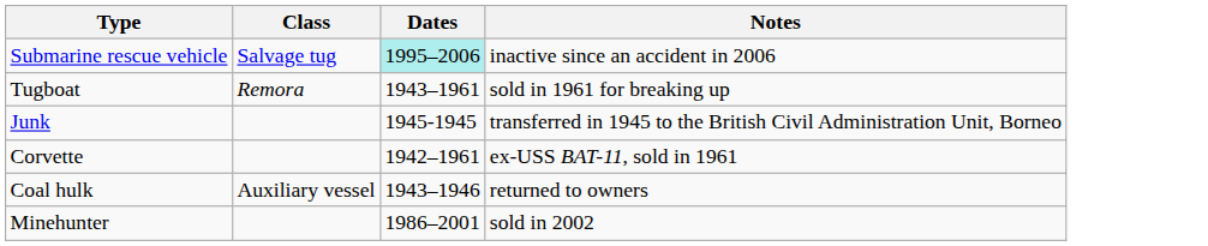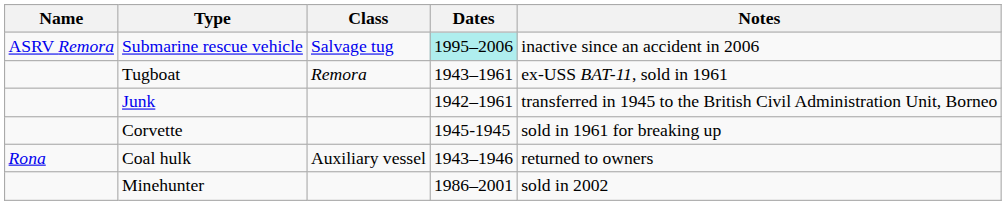 <table class="wikitable sortable" border="1">
 <tr>
+<th>Name</th>
 <th>Type</th>
 <th>Class</th>
 <th>Dates</th>
 <th>Notes</th>
 </tr>
 <tr>
+<td><a href='#'>ASRV <em>Remora</em></a></td>
 <td><a href='#'>Submarine rescue vehicle</a></td>
 <td><a href='#'>Salvage tug</a></td>
 <td style="background: paleturquoise;">1995–2006</td>
 <td>inactive since an accident in 2006</td>
 </tr>
 <tr>
+<td></td>
 <td>Tugboat</td>
 <td><em>Remora</em></td>
 <td>1943–1961</td>
+<td>ex-USS <em>BAT-11</em>, sold in  1961</td>
+</tr>
+<tr>
+<td></td>
+<td><a href='#'>Junk</a></td>
+<td></td>
+<td>1942–1961</td>
+<td>transferred in 1945 to the British Civil Administration Unit, Borneo</td>
+</tr>
+<tr>
+<td></td>
+<td>Corvette</td>
+<td></td>
+<td>1945-1945</td>
 <td>sold in 1961 for breaking up</td>
 </tr>
 <tr>
-<td><a href='#'>Junk</a></td>
-<td></td>
-<td>1945-1945</td>
-<td>transferred in 1945 to the British Civil Administration Unit, Borneo</td>
-</tr>
-<tr>
-<td>Corvette</td>
-<td></td>
-<td>1942–1961</td>
-<td>ex-USS <em>BAT-11</em>, sold in  1961</td>
-</tr>
-<tr>
+<td><a href='#'><em>Rona</em></a></td>
 <td>Coal hulk</td>
 <td>Auxiliary vessel</td>
 <td>1943–1946</td>
 <td>returned to owners</td>
 </tr>
 <tr>
+<td></td>
 <td>Minehunter</td>
 <td></td>
 <td>1986–2001</td>
 <td>sold in 2002</td>
 </tr>
 </table>
